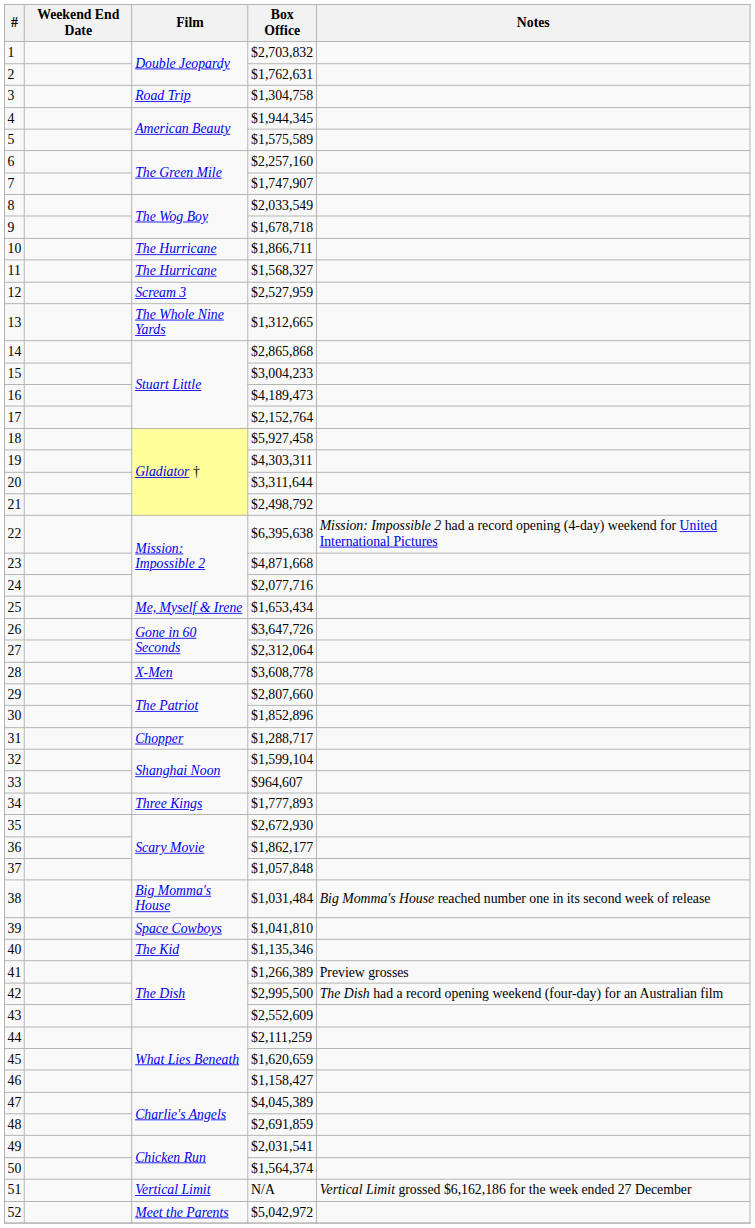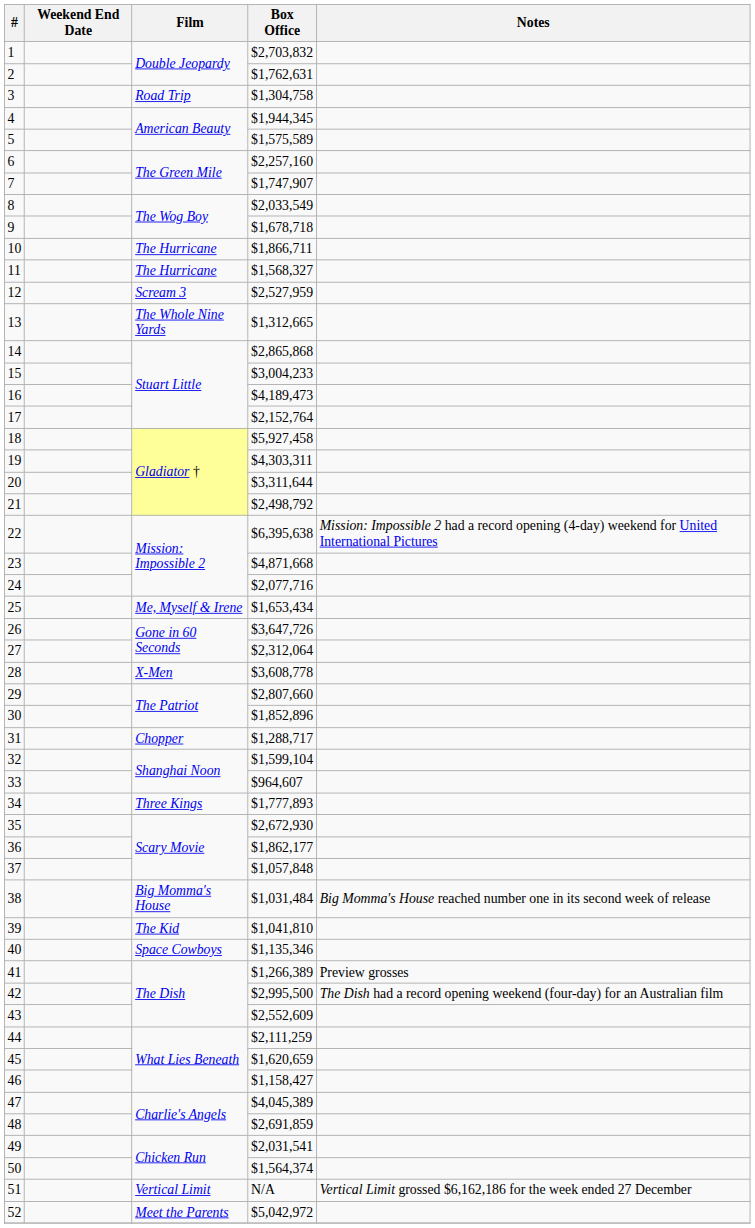 <table class="wikitable sortable">
 <tr>
 <th abbr="Week">#</th>
 <th abbr="Date">Weekend End Date</th>
 <th>Film</th>
 <th>Box Office</th>
 <th>Notes</th>
 </tr>
 <tr>
 <td>1</td>
 <td></td>
 <td rowspan="2"><em><a href='#'>Double Jeopardy</a></em></td>
 <td>$2,703,832</td>
 <td></td>
 </tr>
 <tr>
 <td>2</td>
 <td></td>
 <td>$1,762,631</td>
 <td></td>
 </tr>
 <tr>
 <td>3</td>
 <td></td>
 <td><em><a href='#'>Road Trip</a></em></td>
 <td>$1,304,758</td>
 <td></td>
 </tr>
 <tr>
 <td>4</td>
 <td></td>
 <td rowspan="2"><em><a href='#'>American Beauty</a></em></td>
 <td>$1,944,345</td>
 <td></td>
 </tr>
 <tr>
 <td>5</td>
 <td></td>
 <td>$1,575,589</td>
 <td></td>
 </tr>
 <tr>
 <td>6</td>
 <td></td>
 <td rowspan="2"><em><a href='#'>The Green Mile</a></em></td>
 <td>$2,257,160</td>
 <td></td>
 </tr>
 <tr>
 <td>7</td>
 <td></td>
 <td>$1,747,907</td>
 <td></td>
 </tr>
 <tr>
 <td>8</td>
 <td></td>
 <td rowspan="2"><em><a href='#'>The Wog Boy</a></em></td>
 <td>$2,033,549</td>
 <td></td>
 </tr>
 <tr>
 <td>9</td>
 <td></td>
 <td>$1,678,718</td>
 <td></td>
 </tr>
 <tr>
 <td>10</td>
 <td></td>
 <td><em><a href='#'>The Hurricane</a></em></td>
 <td>$1,866,711</td>
 <td></td>
 </tr>
 <tr>
 <td>11</td>
 <td></td>
 <td><em><a href='#'>The Hurricane</a></em></td>
 <td>$1,568,327</td>
 <td></td>
 </tr>
 <tr>
 <td>12</td>
 <td></td>
 <td><em><a href='#'>Scream 3</a></em></td>
 <td>$2,527,959</td>
 <td></td>
 </tr>
 <tr>
 <td>13</td>
 <td></td>
 <td><em><a href='#'>The Whole Nine Yards</a></em></td>
 <td>$1,312,665</td>
 <td></td>
 </tr>
 <tr>
 <td>14</td>
 <td></td>
 <td rowspan="4"><em><a href='#'>Stuart Little</a></em></td>
 <td>$2,865,868</td>
 <td></td>
 </tr>
 <tr>
 <td>15</td>
 <td></td>
 <td>$3,004,233</td>
 <td></td>
 </tr>
 <tr>
 <td>16</td>
 <td></td>
 <td>$4,189,473</td>
 <td></td>
 </tr>
 <tr>
 <td>17</td>
 <td></td>
 <td>$2,152,764</td>
 <td></td>
 </tr>
 <tr>
 <td>18</td>
 <td></td>
 <td rowspan="4" style="background-color:#FFFF99"><em><a href='#'>Gladiator</a></em> †</td>
 <td>$5,927,458</td>
 <td></td>
 </tr>
 <tr>
 <td>19</td>
 <td></td>
 <td>$4,303,311</td>
 <td></td>
 </tr>
 <tr>
 <td>20</td>
 <td></td>
 <td>$3,311,644</td>
 <td></td>
 </tr>
 <tr>
 <td>21</td>
 <td></td>
 <td>$2,498,792</td>
 <td></td>
 </tr>
 <tr>
 <td>22</td>
 <td></td>
 <td rowspan="3"><em><a href='#'>Mission: Impossible 2</a></em></td>
 <td>$6,395,638</td>
 <td><em>Mission: Impossible 2</em> had a record opening (4-day) weekend for <a href='#'>United International Pictures</a></td>
 </tr>
 <tr>
 <td>23</td>
 <td></td>
 <td>$4,871,668</td>
 <td></td>
 </tr>
 <tr>
 <td>24</td>
 <td></td>
 <td>$2,077,716</td>
 <td></td>
 </tr>
 <tr>
 <td>25</td>
 <td></td>
 <td><em><a href='#'>Me, Myself & Irene</a></em></td>
 <td>$1,653,434</td>
 <td></td>
 </tr>
 <tr>
 <td>26</td>
 <td></td>
 <td rowspan="2"><em><a href='#'>Gone in 60 Seconds</a></em></td>
 <td>$3,647,726</td>
 <td></td>
 </tr>
 <tr>
 <td>27</td>
 <td></td>
 <td>$2,312,064</td>
 <td></td>
 </tr>
 <tr>
 <td>28</td>
 <td></td>
 <td><em><a href='#'>X-Men</a></em></td>
 <td>$3,608,778</td>
 <td></td>
 </tr>
 <tr>
 <td>29</td>
 <td></td>
 <td rowspan="2"><em><a href='#'>The Patriot</a></em></td>
 <td>$2,807,660</td>
 <td></td>
 </tr>
 <tr>
 <td>30</td>
 <td></td>
 <td>$1,852,896</td>
 <td></td>
 </tr>
 <tr>
 <td>31</td>
 <td></td>
 <td><em><a href='#'>Chopper</a></em></td>
 <td>$1,288,717</td>
 <td></td>
 </tr>
 <tr>
 <td>32</td>
 <td></td>
 <td rowspan="2"><em><a href='#'>Shanghai Noon</a></em></td>
 <td>$1,599,104</td>
 <td></td>
 </tr>
 <tr>
 <td>33</td>
 <td></td>
 <td>$964,607</td>
 <td></td>
 </tr>
 <tr>
 <td>34</td>
 <td></td>
 <td><em><a href='#'>Three Kings</a></em></td>
 <td>$1,777,893</td>
 <td></td>
 </tr>
 <tr>
 <td>35</td>
 <td></td>
 <td rowspan="3"><em><a href='#'>Scary Movie</a></em></td>
 <td>$2,672,930</td>
 <td></td>
 </tr>
 <tr>
 <td>36</td>
 <td></td>
 <td>$1,862,177</td>
 <td></td>
 </tr>
 <tr>
 <td>37</td>
 <td></td>
 <td>$1,057,848</td>
 <td></td>
 </tr>
 <tr>
 <td>38</td>
 <td></td>
 <td><em><a href='#'>Big Momma's House</a></em></td>
 <td>$1,031,484</td>
 <td><em>Big Momma's House</em> reached number one in its second week of release</td>
 </tr>
 <tr>
 <td>39</td>
 <td></td>
-<td><em><a href='#'>Space Cowboys</a></em></td>
+<td><em><a href='#'>The Kid</a></em></td>
 <td>$1,041,810</td>
 <td></td>
 </tr>
 <tr>
 <td>40</td>
 <td></td>
-<td><em><a href='#'>The Kid</a></em></td>
+<td><em><a href='#'>Space Cowboys</a></em></td>
 <td>$1,135,346</td>
 <td></td>
 </tr>
 <tr>
 <td>41</td>
 <td></td>
 <td rowspan="3"><em><a href='#'>The Dish</a></em></td>
 <td>$1,266,389</td>
 <td>Preview grosses</td>
 </tr>
 <tr>
 <td>42</td>
 <td></td>
 <td>$2,995,500</td>
 <td><em>The Dish</em> had a record opening weekend (four-day) for an Australian film</td>
 </tr>
 <tr>
 <td>43</td>
 <td></td>
 <td>$2,552,609</td>
 <td></td>
 </tr>
 <tr>
 <td>44</td>
 <td></td>
 <td rowspan="3"><em><a href='#'>What Lies Beneath</a></em></td>
 <td>$2,111,259</td>
 <td></td>
 </tr>
 <tr>
 <td>45</td>
 <td></td>
 <td>$1,620,659</td>
 <td></td>
 </tr>
 <tr>
 <td>46</td>
 <td></td>
 <td>$1,158,427</td>
 <td></td>
 </tr>
 <tr>
 <td>47</td>
 <td></td>
 <td rowspan="2"><em><a href='#'>Charlie's Angels</a></em></td>
 <td>$4,045,389</td>
 <td></td>
 </tr>
 <tr>
 <td>48</td>
 <td></td>
 <td>$2,691,859</td>
 <td></td>
 </tr>
 <tr>
 <td>49</td>
 <td></td>
 <td rowspan="2"><em><a href='#'>Chicken Run</a></em></td>
 <td>$2,031,541</td>
 <td></td>
 </tr>
 <tr>
 <td>50</td>
 <td></td>
 <td>$1,564,374</td>
 <td></td>
 </tr>
 <tr>
 <td>51</td>
 <td></td>
 <td><em><a href='#'>Vertical Limit</a></em></td>
 <td>N/A</td>
 <td><em>Vertical Limit</em> grossed $6,162,186 for the week ended 27 December</td>
 </tr>
 <tr>
 <td>52</td>
 <td></td>
 <td><em><a href='#'>Meet the Parents</a></em></td>
 <td>$5,042,972</td>
 <td></td>
 </tr>
 <tr>
 </tr>
 </table>
